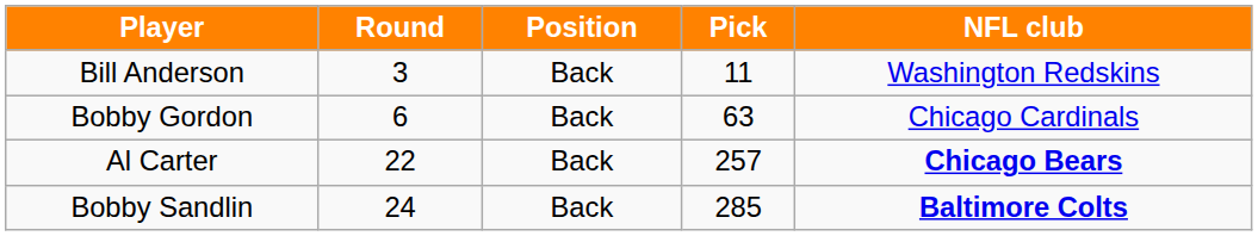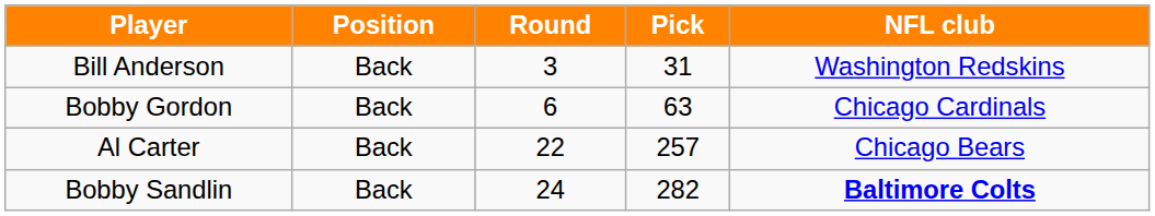 <table class="wikitable" width="80%">
 <tr align="center"  style="background:#FF8200;color:#FFFFFF;">
 <td><strong>Player</strong></td>
+<td><strong>Position</strong></td>
 <td><strong>Round</strong></td>
-<td><strong>Position</strong></td>
 <td><strong>Pick</strong></td>
 <td><strong>NFL club</strong></td>
 </tr>
 <tr align="center" bgcolor="">
 <td>Bill Anderson</td>
+<td>Back</td>
 <td>3</td>
-<td>Back</td>
-<td>11</td>
+<td>31</td>
 <td><a href='#'>Washington Redskins</a></td>
 </tr>
 <tr align="center" bgcolor="">
 <td>Bobby Gordon</td>
+<td>Back</td>
 <td>6</td>
-<td>Back</td>
 <td>63</td>
 <td><a href='#'>Chicago Cardinals</a></td>
 </tr>
 <tr align="center" bgcolor="">
 <td>Al Carter</td>
+<td>Back</td>
 <td>22</td>
-<td>Back</td>
 <td>257</td>
-<td><strong><a href='#'>Chicago Bears</a></strong></td>
+<td><a href='#'>Chicago Bears</a></td>
 </tr>
 <tr align="center" bgcolor="">
 <td>Bobby Sandlin</td>
+<td>Back</td>
 <td>24</td>
-<td>Back</td>
-<td>285</td>
+<td>282</td>
 <td><strong><a href='#'>Baltimore Colts</a></strong></td>
 </tr>
 </table>
